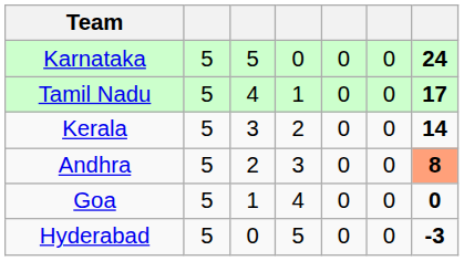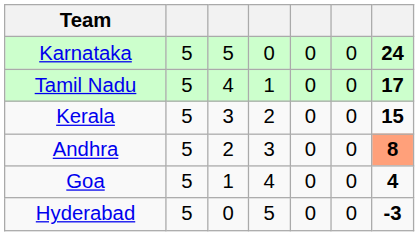 <table class="wikitable" style="text-align:center">
 <tr>
 <th style="width:120px">Team</th>
 <th style="width:25px"></th>
 <th style="width:25px"></th>
 <th style="width:25px"></th>
 <th style="width:25px"></th>
 <th style="width:25px"></th>
 <th style="width:25px"></th>
 </tr>
 <tr style="background:#cfc;">
 <td><a href='#'>Karnataka</a></td>
 <td>5</td>
 <td>5</td>
 <td>0</td>
 <td>0</td>
 <td>0</td>
 <td><strong>24</strong></td>
 </tr>
 <tr style="background:#cfc;">
 <td><a href='#'>Tamil Nadu</a></td>
 <td>5</td>
 <td>4</td>
 <td>1</td>
 <td>0</td>
 <td>0</td>
 <td><strong>17</strong></td>
 </tr>
 <tr>
 <td><a href='#'>Kerala</a></td>
 <td>5</td>
 <td>3</td>
 <td>2</td>
 <td>0</td>
 <td>0</td>
-<td><strong>14</strong></td>
+<td><strong>15</strong></td>
 </tr>
 <tr>
 <td><a href='#'>Andhra</a></td>
 <td>5</td>
 <td>2</td>
 <td>3</td>
 <td>0</td>
 <td>0</td>
 <td style="background: lightsalmon;"><strong>8</strong></td>
 </tr>
 <tr>
 <td><a href='#'>Goa</a></td>
 <td>5</td>
 <td>1</td>
 <td>4</td>
 <td>0</td>
 <td>0</td>
-<td><strong>0</strong></td>
+<td><strong>4</strong></td>
 </tr>
 <tr>
 <td><a href='#'>Hyderabad</a></td>
 <td>5</td>
 <td>0</td>
 <td>5</td>
 <td>0</td>
 <td>0</td>
 <td><strong>-3</strong></td>
 </tr>
 </table>
